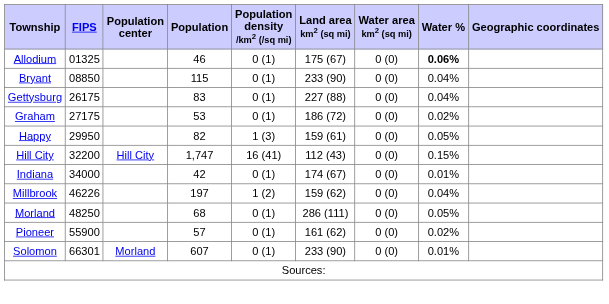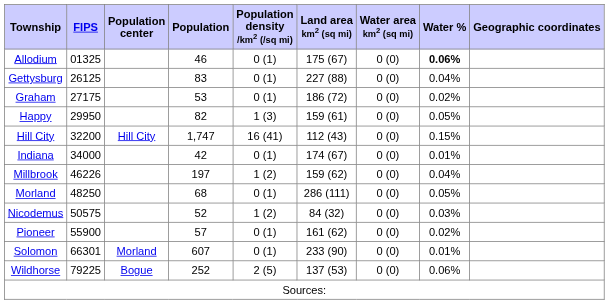 <table class="toccolours" border=1 cellspacing=0 cellpadding=4 style="text-align:center; border-collapse:collapse; font-size:90%;">
 <tr style="background:#ccccff">
 <th>Township</th>
 <th><a href='#'>FIPS</a></th>
 <th>Population<br>center</th>
 <th>Population</th>
 <th>Population<br>density<br><small>/km<sup>2</sup> (/sq mi)</small></th>
 <th>Land area<br><small>km<sup>2</sup> (sq mi)</small></th>
 <th>Water area<br><small>km<sup>2</sup> (sq mi)</small></th>
 <th>Water %</th>
 <th>Geographic coordinates</th>
 </tr>
 <tr>
 <td><a href='#'>Allodium</a></td>
 <td>01325</td>
 <td></td>
 <td>46</td>
 <td>0 (1)</td>
 <td>175 (67)</td>
 <td>0 (0)</td>
 <td><strong>0.06%</strong></td>
 <td></td>
 </tr>
 <tr>
-<td><a href='#'>Bryant</a></td>
-<td>08850</td>
-<td></td>
-<td>115</td>
-<td>0 (1)</td>
-<td>233 (90)</td>
-<td>0 (0)</td>
-<td>0.04%</td>
-<td></td>
-</tr>
-<tr>
 <td><a href='#'>Gettysburg</a></td>
-<td>26175</td>
+<td>26125</td>
 <td></td>
 <td>83</td>
 <td>0 (1)</td>
 <td>227 (88)</td>
 <td>0 (0)</td>
 <td>0.04%</td>
 <td></td>
 </tr>
 <tr>
 <td><a href='#'>Graham</a></td>
 <td>27175</td>
 <td></td>
 <td>53</td>
 <td>0 (1)</td>
 <td>186 (72)</td>
 <td>0 (0)</td>
 <td>0.02%</td>
 <td></td>
 </tr>
 <tr>
 <td><a href='#'>Happy</a></td>
 <td>29950</td>
 <td></td>
 <td>82</td>
 <td>1 (3)</td>
 <td>159 (61)</td>
 <td>0 (0)</td>
 <td>0.05%</td>
 <td></td>
 </tr>
 <tr>
 <td><a href='#'>Hill City</a></td>
 <td>32200</td>
 <td><a href='#'>Hill City</a></td>
 <td>1,747</td>
 <td>16 (41)</td>
 <td>112 (43)</td>
 <td>0 (0)</td>
 <td>0.15%</td>
 <td></td>
 </tr>
 <tr>
 <td><a href='#'>Indiana</a></td>
 <td>34000</td>
 <td></td>
 <td>42</td>
 <td>0 (1)</td>
 <td>174 (67)</td>
 <td>0 (0)</td>
 <td>0.01%</td>
 <td></td>
 </tr>
 <tr>
 <td><a href='#'>Millbrook</a></td>
 <td>46226</td>
 <td></td>
 <td>197</td>
 <td>1 (2)</td>
 <td>159 (62)</td>
 <td>0 (0)</td>
 <td>0.04%</td>
 <td></td>
 </tr>
 <tr>
 <td><a href='#'>Morland</a></td>
 <td>48250</td>
 <td></td>
 <td>68</td>
 <td>0 (1)</td>
 <td>286 (111)</td>
 <td>0 (0)</td>
 <td>0.05%</td>
 <td></td>
 </tr>
 <tr>
+<td><a href='#'>Nicodemus</a></td>
+<td>50575</td>
+<td></td>
+<td>52</td>
+<td>1 (2)</td>
+<td>84 (32)</td>
+<td>0 (0)</td>
+<td>0.03%</td>
+<td></td>
+</tr>
+<tr>
 <td><a href='#'>Pioneer</a></td>
 <td>55900</td>
 <td></td>
 <td>57</td>
 <td>0 (1)</td>
 <td>161 (62)</td>
 <td>0 (0)</td>
 <td>0.02%</td>
 <td></td>
 </tr>
 <tr>
 <td><a href='#'>Solomon</a></td>
 <td>66301</td>
 <td><a href='#'>Morland</a></td>
 <td>607</td>
 <td>0 (1)</td>
 <td>233 (90)</td>
 <td>0 (0)</td>
 <td>0.01%</td>
 <td></td>
 </tr>
 <tr>
+<td><a href='#'>Wildhorse</a></td>
+<td>79225</td>
+<td><a href='#'>Bogue</a></td>
+<td>252</td>
+<td>2 (5)</td>
+<td>137 (53)</td>
+<td>0 (0)</td>
+<td>0.06%</td>
+<td></td>
+</tr>
+<tr>
 <td colspan=9>Sources: </td>
 </tr>
 </table>
